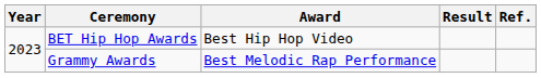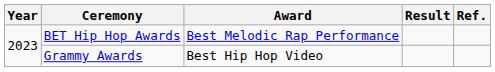 <table class="wikitable plainrowheaders">
 <tr>
 <th scope="col">Year</th>
 <th scope="col">Ceremony</th>
 <th scope="col">Award</th>
 <th scope="col">Result</th>
 <th scope="col">Ref.</th>
 </tr>
 <tr>
 <td rowspan="2">2023</td>
 <td><a href='#'>BET Hip Hop Awards</a></td>
-<td>Best Hip Hop Video</td>
+<td><a href='#'>Best Melodic Rap Performance</a></td>
 <td></td>
 <td></td>
 </tr>
 <tr>
 <td><a href='#'>Grammy Awards</a></td>
-<td><a href='#'>Best Melodic Rap Performance</a></td>
+<td>Best Hip Hop Video</td>
 <td></td>
 <td></td>
 </tr>
 </table>
